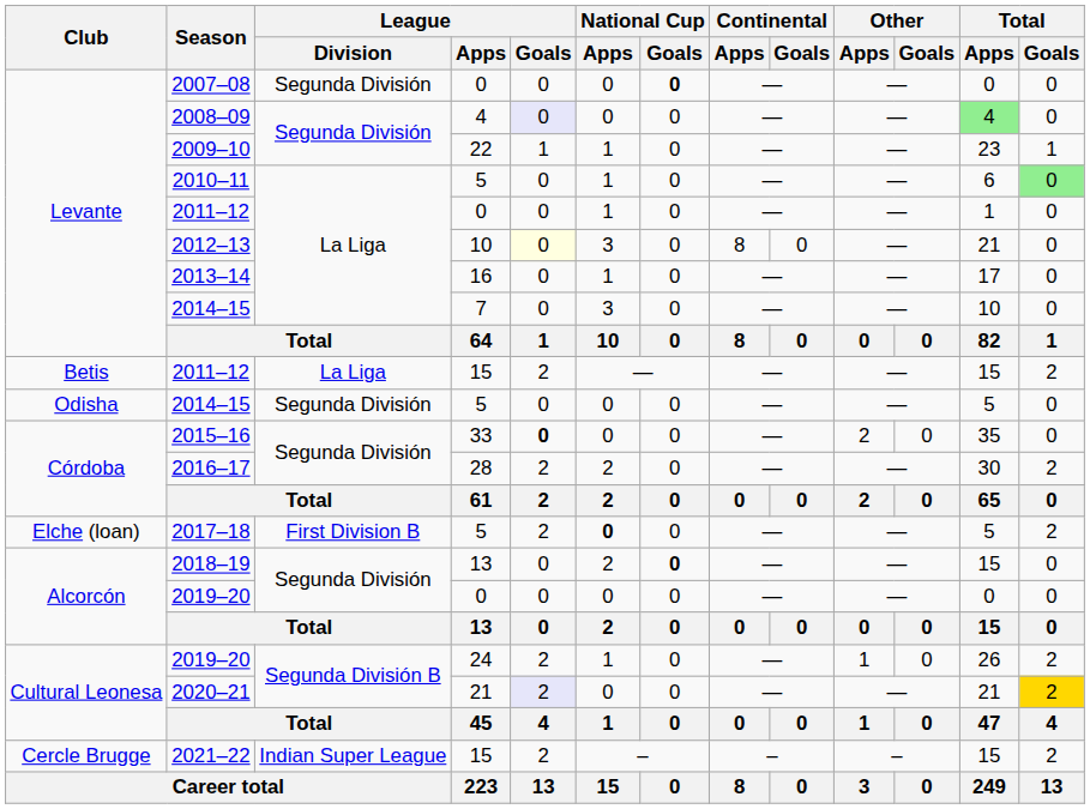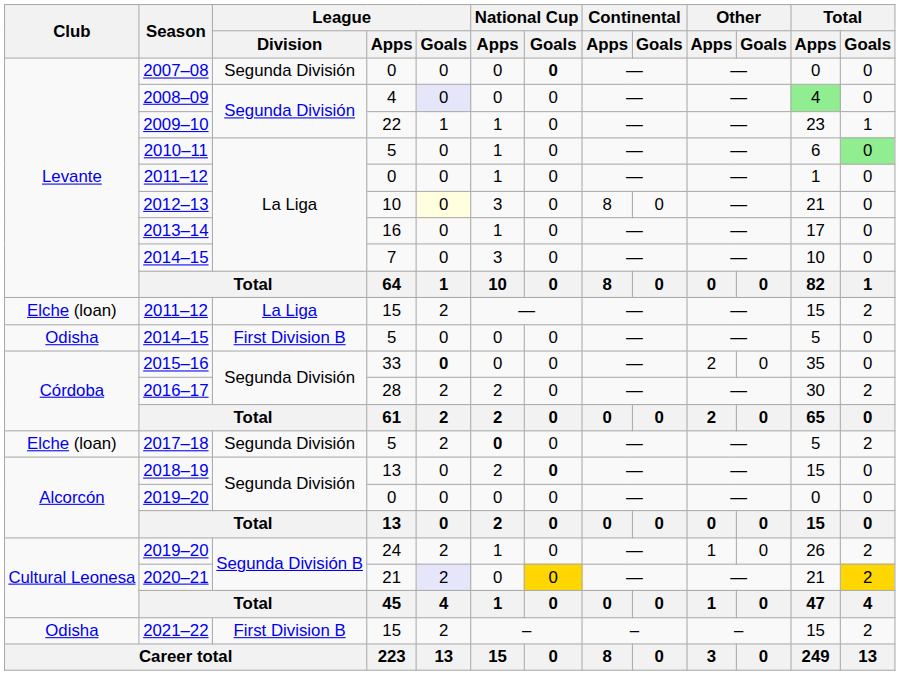 <table class="wikitable" style="text-align:center">
 <tr>
 <th rowspan="2">Club</th>
 <th rowspan="2">Season</th>
 <th colspan="3">League</th>
 <th colspan="2">National Cup</th>
 <th colspan="2">Continental</th>
 <th colspan="2">Other</th>
 <th colspan="2">Total</th>
 </tr>
 <tr>
 <th>Division</th>
 <th>Apps</th>
 <th>Goals</th>
 <th>Apps</th>
 <th>Goals</th>
 <th>Apps</th>
 <th>Goals</th>
 <th>Apps</th>
 <th>Goals</th>
 <th>Apps</th>
 <th>Goals</th>
 </tr>
 <tr>
 <td rowspan="9"><a href='#'>Levante</a></td>
 <td><a href='#'>2007–08</a></td>
 <td>Segunda División</td>
 <td>0</td>
 <td>0</td>
 <td>0</td>
 <td><strong>0</strong></td>
 <td colspan="2">—</td>
 <td colspan="2">—</td>
 <td>0</td>
 <td>0</td>
 </tr>
 <tr>
 <td><a href='#'>2008–09</a></td>
 <td rowspan="2"><a href='#'>Segunda División</a></td>
 <td>4</td>
 <td style="background: lavender;">0</td>
 <td>0</td>
 <td>0</td>
 <td colspan="2">—</td>
 <td colspan="2">—</td>
 <td style="background: lightgreen;">4</td>
 <td>0</td>
 </tr>
 <tr>
 <td><a href='#'>2009–10</a></td>
 <td>22</td>
 <td>1</td>
 <td>1</td>
 <td>0</td>
 <td colspan="2">—</td>
 <td colspan="2">—</td>
 <td>23</td>
 <td>1</td>
 </tr>
 <tr>
 <td><a href='#'>2010–11</a></td>
 <td rowspan="5">La Liga</td>
 <td>5</td>
 <td>0</td>
 <td>1</td>
 <td>0</td>
 <td colspan="2">—</td>
 <td colspan="2">—</td>
 <td>6</td>
 <td style="background: lightgreen;">0</td>
 </tr>
 <tr>
 <td><a href='#'>2011–12</a></td>
 <td>0</td>
 <td>0</td>
 <td>1</td>
 <td>0</td>
 <td colspan="2">—</td>
 <td colspan="2">—</td>
 <td>1</td>
 <td>0</td>
 </tr>
 <tr>
 <td><a href='#'>2012–13</a></td>
 <td>10</td>
 <td style="background: lightyellow;">0</td>
 <td>3</td>
 <td>0</td>
 <td>8</td>
 <td>0</td>
 <td colspan="2">—</td>
 <td>21</td>
 <td>0</td>
 </tr>
 <tr>
 <td><a href='#'>2013–14</a></td>
 <td>16</td>
 <td>0</td>
 <td>1</td>
 <td>0</td>
 <td colspan="2">—</td>
 <td colspan="2">—</td>
 <td>17</td>
 <td>0</td>
 </tr>
 <tr>
 <td><a href='#'>2014–15</a></td>
 <td>7</td>
 <td>0</td>
 <td>3</td>
 <td>0</td>
 <td colspan="2">—</td>
 <td colspan="2">—</td>
 <td>10</td>
 <td>0</td>
 </tr>
 <tr>
 <th colspan="2">Total</th>
 <th>64</th>
 <th>1</th>
 <th>10</th>
 <th>0</th>
 <th>8</th>
 <th>0</th>
 <th>0</th>
 <th>0</th>
 <th>82</th>
 <th>1</th>
 </tr>
 <tr>
-<td><a href='#'>Betis</a></td>
+<td><a href='#'>Elche</a> (loan)</td>
 <td><a href='#'>2011–12</a></td>
 <td><a href='#'>La Liga</a></td>
 <td>15</td>
 <td>2</td>
 <td colspan="2">—</td>
 <td colspan="2">—</td>
 <td colspan="2">—</td>
 <td>15</td>
 <td>2</td>
 </tr>
 <tr>
 <td rowspan="1"><a href='#'>Odisha</a></td>
 <td><a href='#'>2014–15</a></td>
-<td>Segunda División</td>
+<td><a href='#'>First Division B</a></td>
 <td>5</td>
 <td>0</td>
 <td>0</td>
 <td>0</td>
 <td colspan="2">—</td>
 <td colspan="2">—</td>
 <td>5</td>
 <td>0</td>
 </tr>
 <tr>
 <td rowspan="3"><a href='#'>Córdoba</a></td>
 <td><a href='#'>2015–16</a></td>
 <td rowspan="2">Segunda División</td>
 <td>33</td>
 <td><strong>0</strong></td>
 <td>0</td>
 <td>0</td>
 <td colspan="2">—</td>
 <td>2</td>
 <td>0</td>
 <td>35</td>
 <td>0</td>
 </tr>
 <tr>
 <td><a href='#'>2016–17</a></td>
 <td>28</td>
 <td>2</td>
 <td>2</td>
 <td>0</td>
 <td colspan="2">—</td>
 <td colspan="2">—</td>
 <td>30</td>
 <td>2</td>
 </tr>
 <tr>
 <th colspan="2">Total</th>
 <th>61</th>
 <th>2</th>
 <th>2</th>
 <th>0</th>
 <th>0</th>
 <th>0</th>
 <th>2</th>
 <th>0</th>
 <th>65</th>
 <th>0</th>
 </tr>
 <tr>
 <td><a href='#'>Elche</a> (loan)</td>
 <td><a href='#'>2017–18</a></td>
-<td><a href='#'>First Division B</a></td>
+<td>Segunda División</td>
 <td>5</td>
 <td>2</td>
 <td><strong>0</strong></td>
 <td>0</td>
 <td colspan="2">—</td>
 <td colspan="2">—</td>
 <td>5</td>
 <td>2</td>
 </tr>
 <tr>
 <td rowspan="3"><a href='#'>Alcorcón</a></td>
 <td><a href='#'>2018–19</a></td>
 <td rowspan="2">Segunda División</td>
 <td>13</td>
 <td>0</td>
 <td>2</td>
 <td><strong>0</strong></td>
 <td colspan="2">—</td>
 <td colspan="2">—</td>
 <td>15</td>
 <td>0</td>
 </tr>
 <tr>
 <td><a href='#'>2019–20</a></td>
 <td>0</td>
 <td>0</td>
 <td>0</td>
 <td>0</td>
 <td colspan="2">—</td>
 <td colspan="2">—</td>
 <td>0</td>
 <td>0</td>
 </tr>
 <tr>
 <th colspan="2">Total</th>
 <th>13</th>
 <th>0</th>
 <th>2</th>
 <th>0</th>
 <th>0</th>
 <th>0</th>
 <th>0</th>
 <th>0</th>
 <th>15</th>
 <th>0</th>
 </tr>
 <tr>
 <td rowspan="3"><a href='#'>Cultural Leonesa</a></td>
 <td><a href='#'>2019–20</a></td>
 <td rowspan="2"><a href='#'>Segunda División B</a></td>
 <td>24</td>
 <td>2</td>
 <td>1</td>
 <td>0</td>
 <td colspan="2">—</td>
 <td>1</td>
 <td>0</td>
 <td>26</td>
 <td>2</td>
 </tr>
 <tr>
 <td><a href='#'>2020–21</a></td>
 <td>21</td>
 <td style="background: lavender;">2</td>
 <td>0</td>
-<td>0</td>
+<td style="background: gold;">0</td>
 <td colspan="2">—</td>
 <td colspan="2">—</td>
 <td>21</td>
 <td style="background: gold;">2</td>
 </tr>
 <tr>
 <th colspan="2">Total</th>
 <th>45</th>
 <th>4</th>
 <th>1</th>
 <th>0</th>
 <th>0</th>
 <th>0</th>
 <th>1</th>
 <th>0</th>
 <th>47</th>
 <th>4</th>
 </tr>
 <tr>
-<td><a href='#'>Cercle Brugge</a></td>
+<td rowspan="1"><a href='#'>Odisha</a></td>
 <td><a href='#'>2021–22</a></td>
-<td rowspan="1"><a href='#'>Indian Super League</a></td>
+<td><a href='#'>First Division B</a></td>
 <td>15</td>
 <td>2</td>
 <td colspan="2">–</td>
 <td colspan="2">–</td>
 <td colspan="2">–</td>
 <td>15</td>
 <td>2</td>
 </tr>
 <tr>
 <th colspan="3">Career total</th>
 <th>223</th>
 <th>13</th>
 <th>15</th>
 <th>0</th>
 <th>8</th>
 <th>0</th>
 <th>3</th>
 <th>0</th>
 <th>249</th>
 <th>13</th>
 </tr>
 </table>
